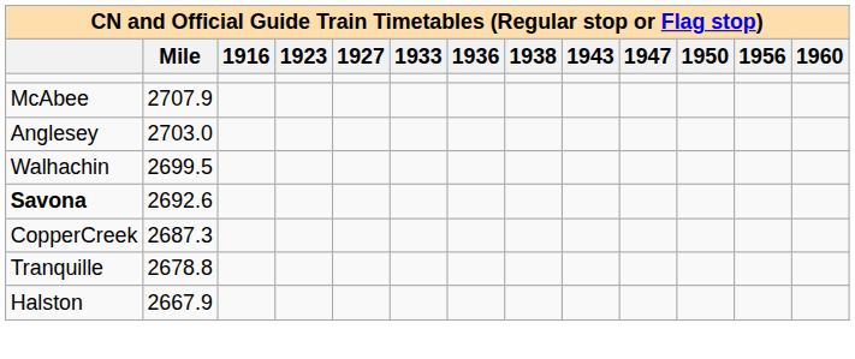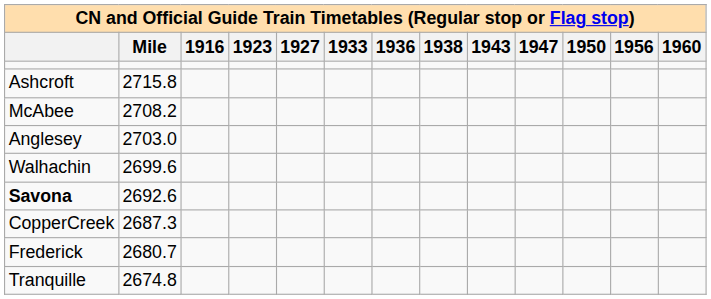 <table class="wikitable">
 <tr>
 <th colspan="13" style="background:#ffdead;">CN and Official Guide Train Timetables (Regular stop or <a href='#'>Flag stop</a>)</th>
 </tr>
 <tr>
 <th></th>
 <th>Mile</th>
 <th>1916</th>
 <th>1923</th>
 <th>1927</th>
 <th>1933</th>
 <th>1936</th>
 <th>1938</th>
 <th>1943</th>
 <th>1947</th>
 <th>1950</th>
 <th>1956</th>
 <th>1960</th>
 </tr>
 <tr>
 <td></td>
 <td></td>
 <td></td>
 <td></td>
 <td></td>
 <td></td>
 <td></td>
 <td></td>
 <td></td>
 <td></td>
 <td></td>
 <td></td>
 <td></td>
 </tr>
 <tr>
+<td>Ashcroft</td>
+<td>2715.8</td>
+<td></td>
+<td></td>
+<td></td>
+<td></td>
+<td></td>
+<td></td>
+<td></td>
+<td></td>
+<td></td>
+<td></td>
+<td></td>
+</tr>
+<tr>
 <td>McAbee</td>
-<td>2707.9</td>
+<td>2708.2</td>
 <td></td>
 <td></td>
 <td></td>
 <td></td>
 <td></td>
 <td></td>
 <td></td>
 <td></td>
 <td></td>
 <td></td>
 <td></td>
 </tr>
 <tr>
 <td>Anglesey</td>
 <td>2703.0</td>
 <td></td>
 <td></td>
 <td></td>
 <td></td>
 <td></td>
 <td></td>
 <td></td>
 <td></td>
 <td></td>
 <td></td>
 <td></td>
 </tr>
 <tr>
 <td>Walhachin</td>
-<td>2699.5</td>
+<td>2699.6</td>
 <td></td>
 <td></td>
 <td></td>
 <td></td>
 <td></td>
 <td></td>
 <td></td>
 <td></td>
 <td></td>
 <td></td>
 <td></td>
 </tr>
 <tr>
 <td><strong>Savona</strong></td>
 <td>2692.6</td>
 <td></td>
 <td></td>
 <td></td>
 <td></td>
 <td></td>
 <td></td>
 <td></td>
 <td></td>
 <td></td>
 <td></td>
 <td></td>
 </tr>
 <tr>
 <td>CopperCreek</td>
 <td>2687.3</td>
 <td></td>
 <td></td>
 <td></td>
 <td></td>
 <td></td>
 <td></td>
 <td></td>
 <td></td>
 <td></td>
 <td></td>
 <td></td>
 </tr>
 <tr>
-<td>Tranquille</td>
-<td>2678.8</td>
+<td>Frederick</td>
+<td>2680.7</td>
 <td></td>
 <td></td>
 <td></td>
 <td></td>
 <td></td>
 <td></td>
 <td></td>
 <td></td>
 <td></td>
 <td></td>
 <td></td>
 </tr>
 <tr>
-<td>Halston</td>
-<td>2667.9</td>
+<td>Tranquille</td>
+<td>2674.8</td>
 <td></td>
 <td></td>
 <td></td>
 <td></td>
 <td></td>
 <td></td>
 <td></td>
 <td></td>
 <td></td>
 <td></td>
 <td></td>
 </tr>
 </table>
